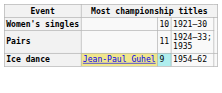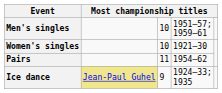 <table class="wikitable unsortable" style="text-align:left">
 <tr>
 <th scope="col">Event</th>
 <th colspan="4" scope="col">Most championship titles</th>
+</tr>
+<tr>
+<th scope="row" style="text-align:left">Men's singles</th>
+<td></td>
+<td>10</td>
+<td>1951–57;<br>1959–61</td>
+<td></td>
 </tr>
 <tr>
 <th scope="row" style="text-align:left">Women's singles</th>
 <td></td>
 <td>10</td>
 <td>1921–30</td>
 <td rowspan="2"></td>
 </tr>
 <tr>
 <th scope="row" style="text-align:left">Pairs</th>
 <td></td>
 <td>11</td>
-<td>1924–33;<br>1935</td>
+<td>1954–62</td>
 </tr>
 <tr>
 <th scope="row" style="text-align:left">Ice dance</th>
 <td style="background: khaki;"><a href='#'>Jean-Paul Guhel</a></td>
-<td style="background: paleturquoise;">9</td>
-<td>1954–62</td>
+<td>9</td>
+<td>1924–33;<br>1935</td>
 <td></td>
 </tr>
 </table>
